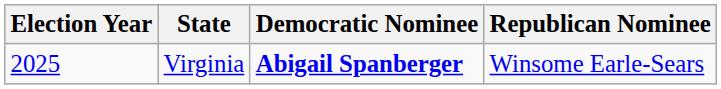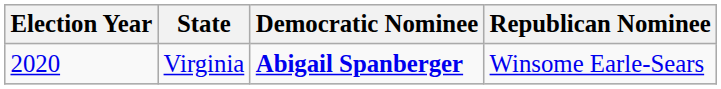 <table class="wikitable">
 <tr>
 <th>Election Year</th>
 <th>State</th>
 <th>Democratic Nominee</th>
 <th>Republican Nominee</th>
 </tr>
 <tr>
-<td><a href='#'>2025</a></td>
+<td><a href='#'>2020</a></td>
 <td><a href='#'>Virginia</a></td>
 <td><strong><a href='#'>Abigail Spanberger</a></strong></td>
 <td><a href='#'>Winsome Earle-Sears</a></td>
 </tr>
 </table>
